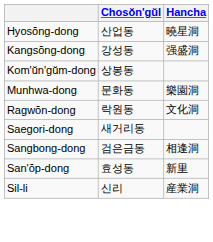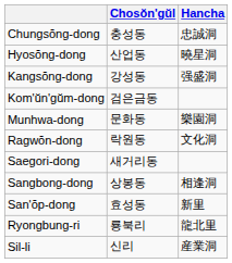 <table class="wikitable">
 <tr>
 <th></th>
 <th><a href='#'>Chosŏn'gŭl</a></th>
 <th><a href='#'>Hancha</a></th>
+</tr>
+<tr>
+<td>Chungsŏng-dong</td>
+<td>충성동</td>
+<td>忠誠洞</td>
 </tr>
 <tr>
 <td>Hyosŏng-dong</td>
 <td>산업동</td>
 <td>曉星洞</td>
 </tr>
 <tr>
 <td>Kangsŏng-dong</td>
 <td>강성동</td>
 <td>强盛洞</td>
 </tr>
 <tr>
 <td>Kom'ŭn'gŭm-dong</td>
-<td>상봉동</td>
+<td>검은금동</td>
 <td></td>
 </tr>
 <tr>
 <td>Munhwa-dong</td>
 <td>문화동</td>
 <td>樂園洞</td>
 </tr>
 <tr>
 <td>Ragwŏn-dong</td>
 <td>락원동</td>
 <td>文化洞</td>
 </tr>
 <tr>
 <td>Saegori-dong</td>
 <td>새거리동</td>
 <td></td>
 </tr>
 <tr>
 <td>Sangbong-dong</td>
-<td>검은금동</td>
+<td>상봉동</td>
 <td>相逢洞</td>
 </tr>
 <tr>
 <td>San'ŏp-dong</td>
 <td>효성동</td>
 <td>新里</td>
 </tr>
 <tr>
+<td>Ryongbung-ri</td>
+<td>룡북리</td>
+<td>龍北里</td>
+</tr>
+<tr>
 <td>Sil-li</td>
 <td>신리</td>
 <td>産業洞</td>
 </tr>
 </table>
